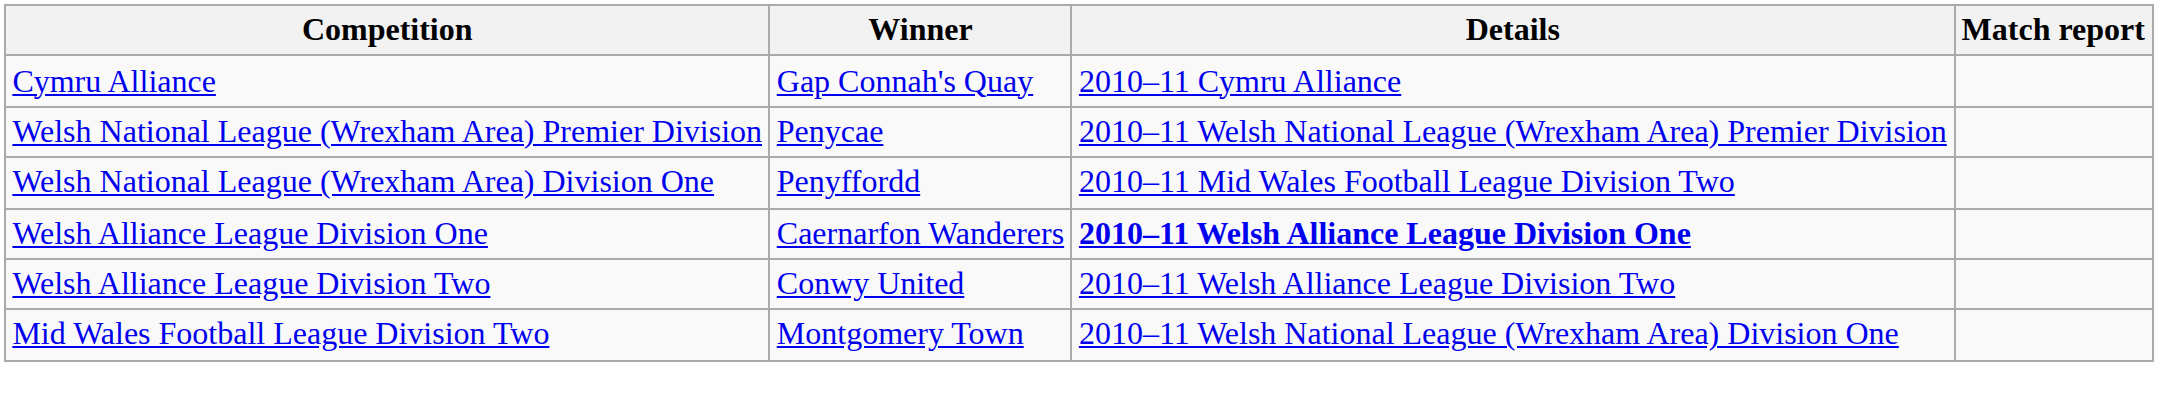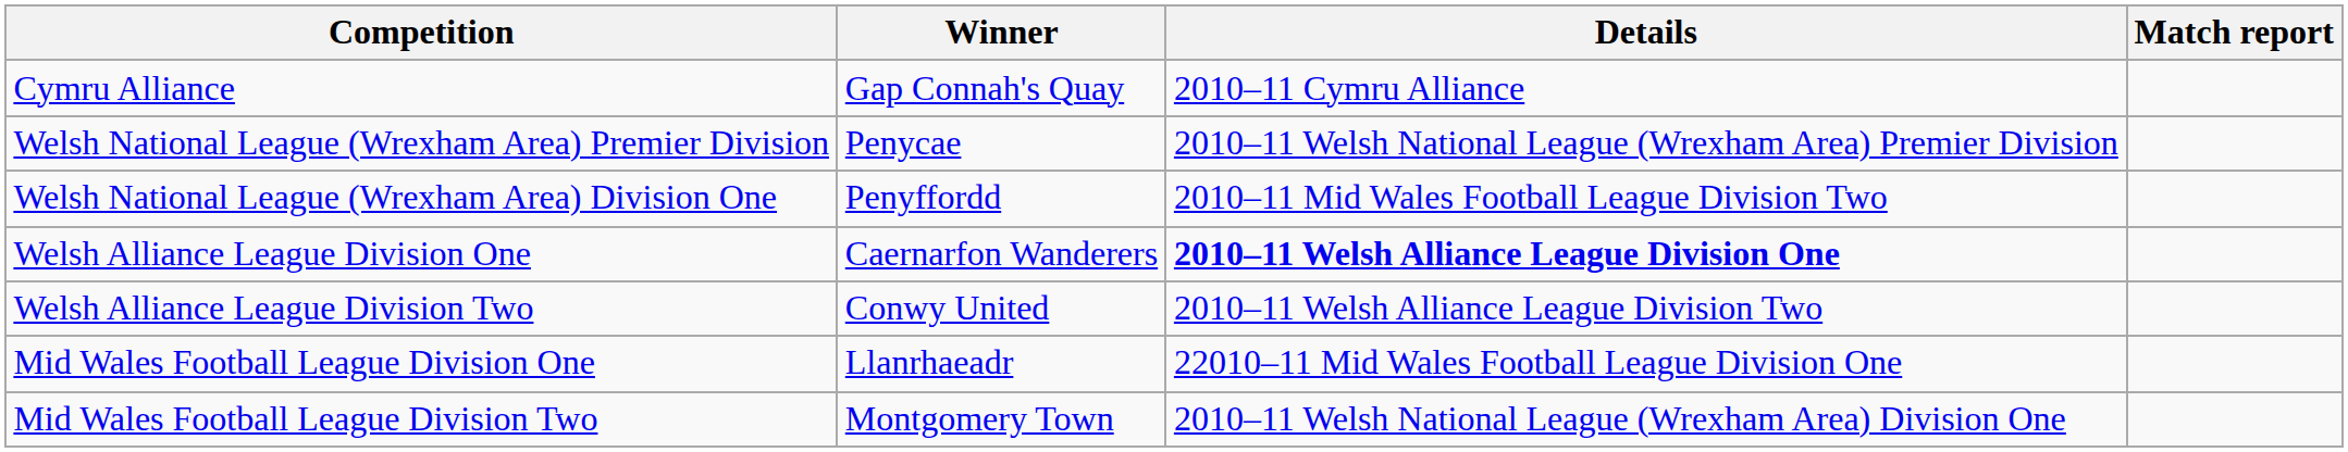 <table class="wikitable">
 <tr>
 <th>Competition</th>
 <th>Winner</th>
 <th>Details</th>
 <th>Match report</th>
 </tr>
 <tr>
 <td><a href='#'>Cymru Alliance</a></td>
 <td><a href='#'>Gap Connah's Quay</a></td>
 <td><a href='#'>2010–11 Cymru Alliance</a></td>
 <td></td>
 </tr>
 <tr>
 <td><a href='#'>Welsh National League (Wrexham Area) Premier Division</a></td>
 <td><a href='#'>Penycae</a></td>
 <td><a href='#'>2010–11 Welsh National League (Wrexham Area) Premier Division</a></td>
 <td></td>
 </tr>
 <tr>
 <td><a href='#'>Welsh National League (Wrexham Area) Division One</a></td>
 <td><a href='#'>Penyffordd</a></td>
 <td><a href='#'>2010–11 Mid Wales Football League Division Two</a></td>
 <td></td>
 </tr>
 <tr>
 <td><a href='#'>Welsh Alliance League Division One</a></td>
 <td><a href='#'>Caernarfon Wanderers</a></td>
 <td><strong><a href='#'>2010–11 Welsh Alliance League Division One</a></strong></td>
 <td></td>
 </tr>
 <tr>
 <td><a href='#'>Welsh Alliance League Division Two</a></td>
 <td><a href='#'>Conwy United</a></td>
 <td><a href='#'>2010–11 Welsh Alliance League Division Two</a></td>
 <td></td>
 </tr>
 <tr>
+<td><a href='#'>Mid Wales Football League Division One</a></td>
+<td><a href='#'>Llanrhaeadr</a></td>
+<td><a href='#'>22010–11 Mid Wales Football League Division One</a></td>
+<td></td>
+</tr>
+<tr>
 <td><a href='#'>Mid Wales Football League Division Two</a></td>
 <td><a href='#'>Montgomery Town</a></td>
 <td><a href='#'>2010–11 Welsh National League (Wrexham Area) Division One</a></td>
 <td></td>
 </tr>
 </table>
